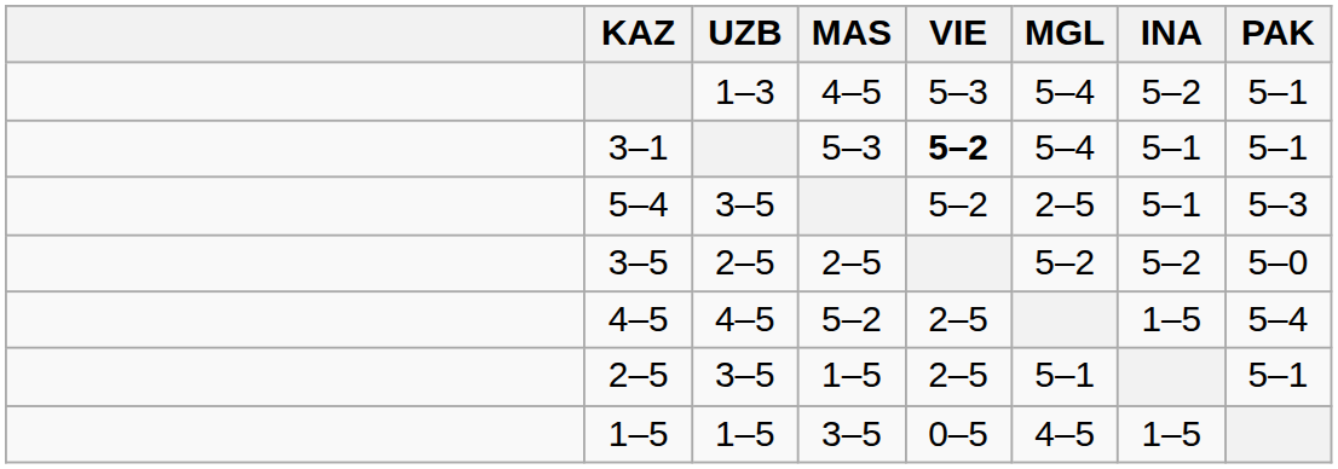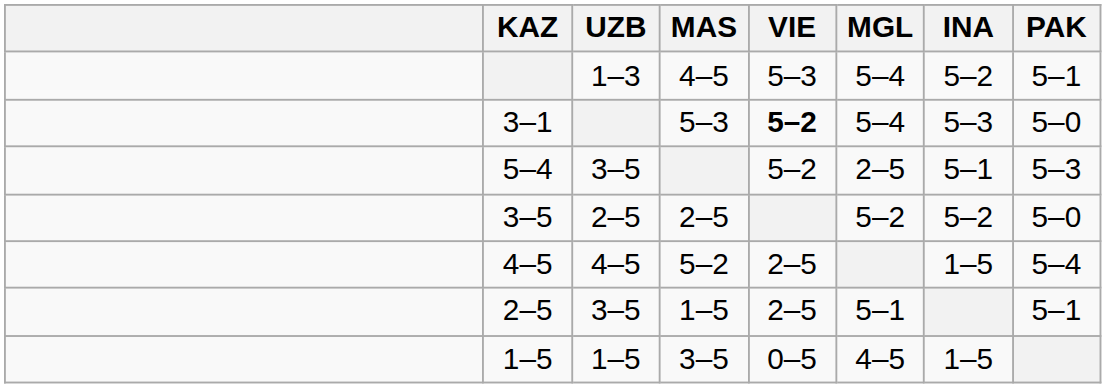 <table class="wikitable" style="text-align:center">
 <tr>
 <th width="250"> </th>
 <th width="40">KAZ</th>
 <th width="40">UZB</th>
 <th width="40">MAS</th>
 <th width="40">VIE</th>
 <th width="40">MGL</th>
 <th width="40">INA</th>
 <th width="40">PAK</th>
 </tr>
 <tr>
 <td align=left></td>
 <th></th>
 <td>1–3</td>
 <td>4–5</td>
 <td>5–3</td>
 <td>5–4</td>
 <td>5–2</td>
 <td>5–1</td>
 </tr>
 <tr>
 <td align=left></td>
 <td>3–1</td>
 <th></th>
 <td>5–3</td>
 <td><strong>5–2</strong></td>
 <td>5–4</td>
-<td>5–1</td>
-<td>5–1</td>
+<td>5–3</td>
+<td>5–0</td>
 </tr>
 <tr>
 <td align=left></td>
 <td>5–4</td>
 <td>3–5</td>
 <th></th>
 <td>5–2</td>
 <td>2–5</td>
 <td>5–1</td>
 <td>5–3</td>
 </tr>
 <tr>
 <td align=left></td>
 <td>3–5</td>
 <td>2–5</td>
 <td>2–5</td>
 <th></th>
 <td>5–2</td>
 <td>5–2</td>
 <td>5–0</td>
 </tr>
 <tr>
 <td align=left></td>
 <td>4–5</td>
 <td>4–5</td>
 <td>5–2</td>
 <td>2–5</td>
 <th></th>
 <td>1–5</td>
 <td>5–4</td>
 </tr>
 <tr>
 <td align=left></td>
 <td>2–5</td>
 <td>3–5</td>
 <td>1–5</td>
 <td>2–5</td>
 <td>5–1</td>
 <th></th>
 <td>5–1</td>
 </tr>
 <tr>
 <td align=left></td>
 <td>1–5</td>
 <td>1–5</td>
 <td>3–5</td>
 <td>0–5</td>
 <td>4–5</td>
 <td>1–5</td>
 <th></th>
 </tr>
 </table>
